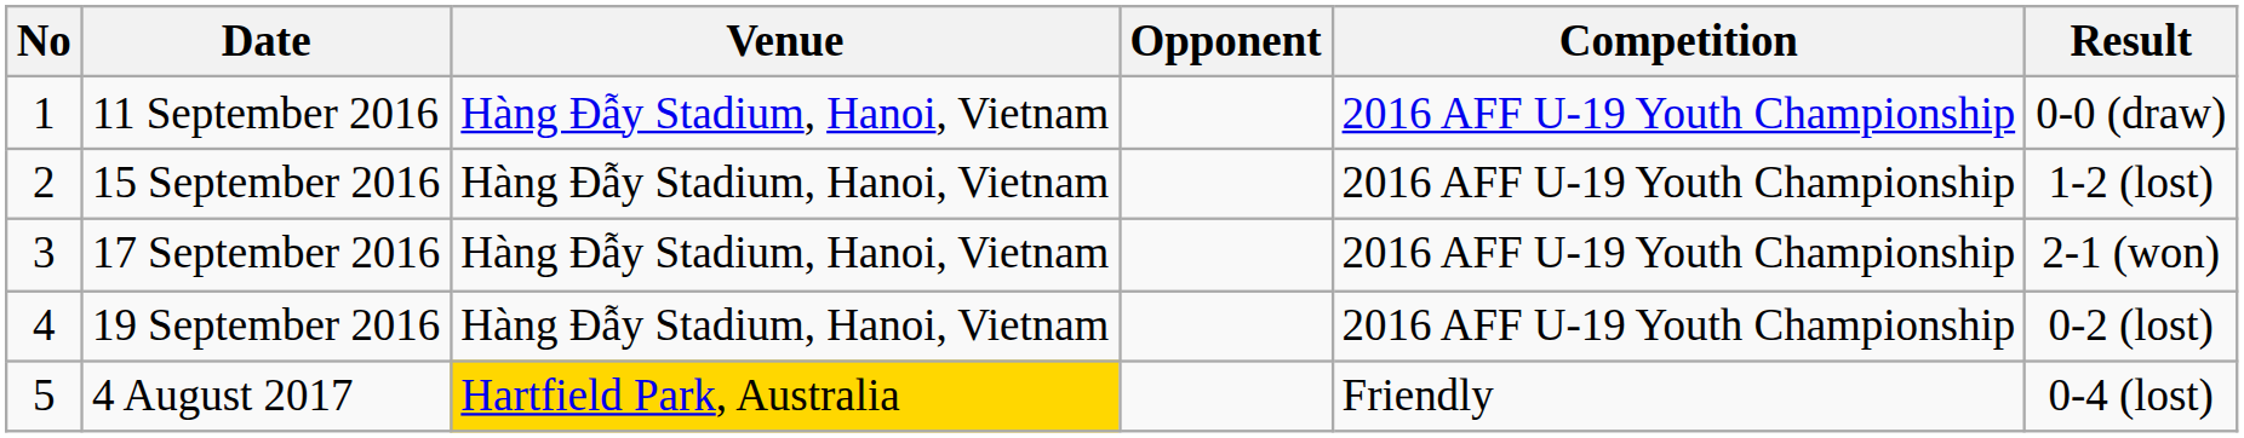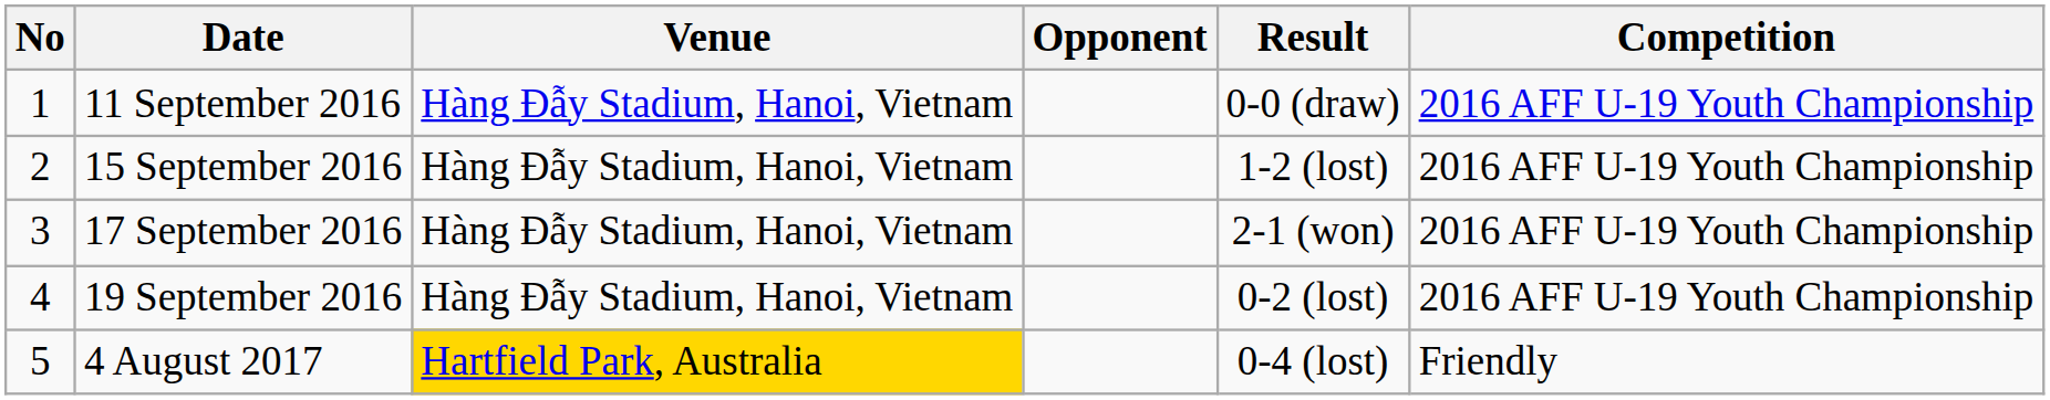 <table class="wikitable">
 <tr>
 <th>No</th>
 <th>Date</th>
 <th>Venue</th>
 <th>Opponent</th>
+<th>Result</th>
 <th>Competition</th>
-<th>Result</th>
 </tr>
 <tr>
 <td align=center>1</td>
 <td>11 September 2016</td>
 <td><a href='#'>Hàng Đẫy Stadium</a>, <a href='#'>Hanoi</a>, Vietnam</td>
 <td></td>
+<td align=center>0-0 (draw)</td>
 <td><a href='#'>2016 AFF U-19 Youth Championship</a></td>
-<td align=center>0-0 (draw)</td>
 </tr>
 <tr>
 <td align=center>2</td>
 <td>15 September 2016</td>
 <td>Hàng Đẫy Stadium, Hanoi, Vietnam</td>
 <td></td>
+<td align=center>1-2 (lost)</td>
 <td>2016 AFF U-19 Youth Championship</td>
-<td align=center>1-2 (lost)</td>
 </tr>
 <tr>
 <td align=center>3</td>
 <td>17 September 2016</td>
 <td>Hàng Đẫy Stadium, Hanoi, Vietnam</td>
 <td></td>
+<td align=center>2-1 (won)</td>
 <td>2016 AFF U-19 Youth Championship</td>
-<td align=center>2-1 (won)</td>
 </tr>
 <tr>
 <td align=center>4</td>
 <td>19 September 2016</td>
 <td>Hàng Đẫy Stadium, Hanoi, Vietnam</td>
 <td></td>
+<td align=center>0-2 (lost)</td>
 <td>2016 AFF U-19 Youth Championship</td>
-<td align=center>0-2 (lost)</td>
 </tr>
 <tr>
 <td align=center>5</td>
 <td>4 August 2017</td>
 <td style="background: gold;"><a href='#'>Hartfield Park</a>, Australia</td>
 <td></td>
+<td align=center>0-4 (lost)</td>
 <td>Friendly </td>
-<td align=center>0-4 (lost)</td>
 </tr>
 </table>
